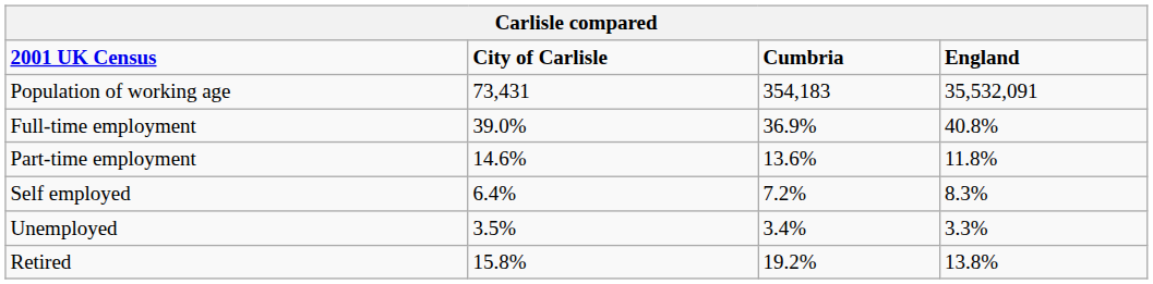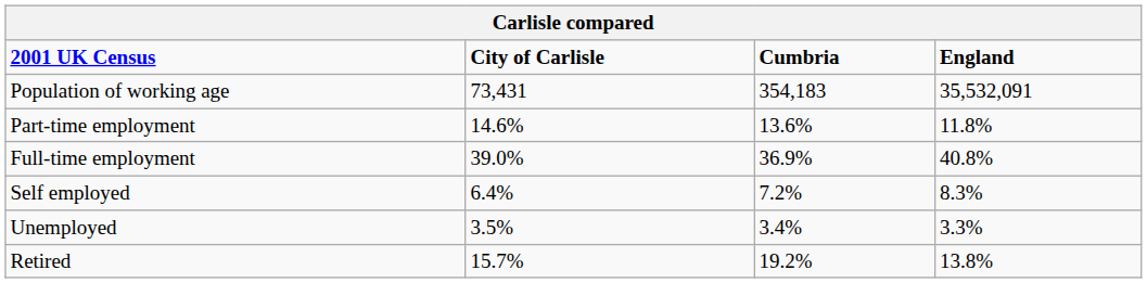 <table class="wikitable" id="toc" style="float: right; margin-left: 1em; width: 40%; font-size: 90%;" cellspacing="5">
 <tr>
 <th colspan="4"><strong>Carlisle compared</strong></th>
 </tr>
 <tr>
 <td><strong><a href='#'>2001 UK Census</a></strong></td>
 <td><strong>City of Carlisle</strong></td>
 <td><strong>Cumbria</strong></td>
 <td><strong>England</strong></td>
 </tr>
 <tr>
 <td>Population of working age</td>
 <td>73,431</td>
 <td>354,183</td>
 <td>35,532,091</td>
 </tr>
 <tr>
+<td>Part-time employment</td>
+<td>14.6%</td>
+<td>13.6%</td>
+<td>11.8%</td>
+</tr>
+<tr>
 <td>Full-time employment</td>
 <td>39.0%</td>
 <td>36.9%</td>
 <td>40.8%</td>
-</tr>
-<tr>
-<td>Part-time employment</td>
-<td>14.6%</td>
-<td>13.6%</td>
-<td>11.8%</td>
 </tr>
 <tr>
 <td>Self employed</td>
 <td>6.4%</td>
 <td>7.2%</td>
 <td>8.3%</td>
 </tr>
 <tr>
 <td>Unemployed</td>
 <td>3.5%</td>
 <td>3.4%</td>
 <td>3.3%</td>
 </tr>
 <tr>
 <td>Retired</td>
-<td>15.8%</td>
+<td>15.7%</td>
 <td>19.2%</td>
 <td>13.8%</td>
 </tr>
 </table>
